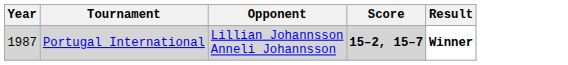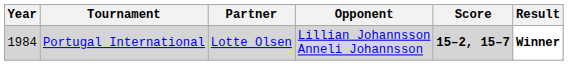 <table class="sortable wikitable" style="font-size: 90%;">
 <tr>
 <th>Year</th>
 <th>Tournament</th>
+<th>Partner</th>
 <th>Opponent</th>
 <th>Score</th>
 <th>Result</th>
 </tr>
 <tr style="background:#D5D5D5">
-<td align="center">1987</td>
+<td align="center">1984</td>
 <td align="left"><a href='#'>Portugal International</a></td>
+<td align="left"> <a href='#'>Lotte Olsen</a></td>
 <td align="left"> <a href='#'>Lillian Johannsson</a> <br>  <a href='#'>Anneli Johannsson</a></td>
 <td align="left"><strong>15–2, 15–7</strong></td>
 <td style="text-align:left; background:white"> <strong>Winner</strong></td>
 </tr>
 </table>
